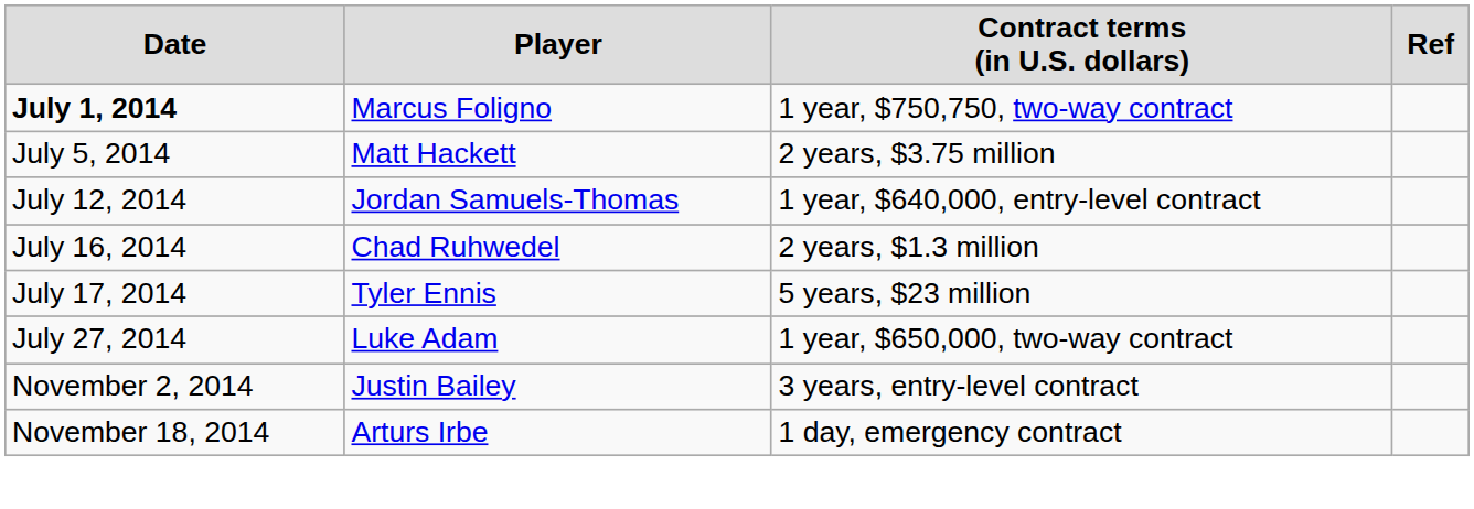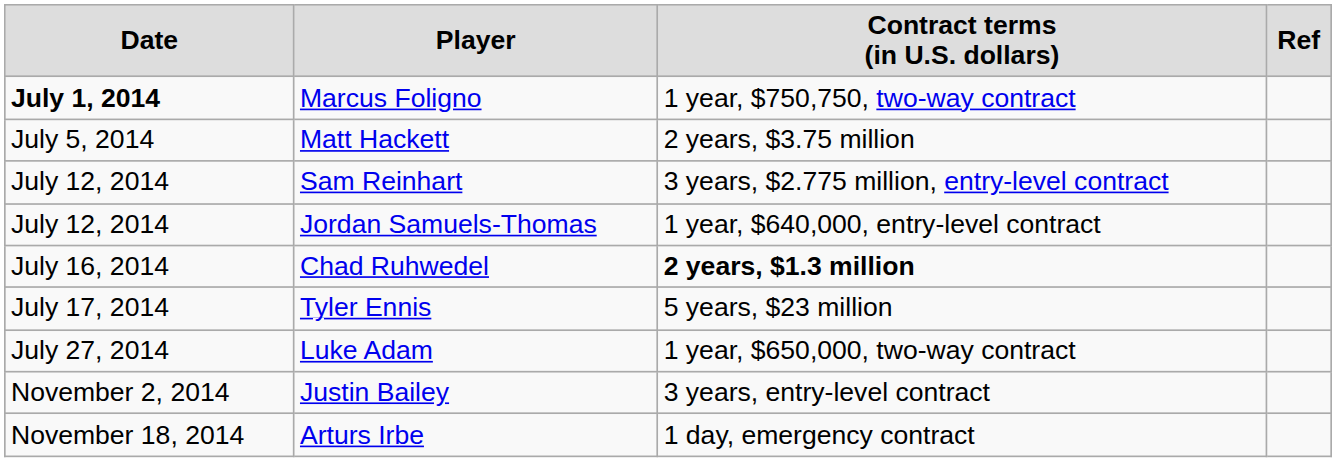 <table class="wikitable" style="border-collapse: collapse; width: 50em; padding: 3;">
 <tr align="center" bgcolor="#dddddd">
 <td><strong>Date</strong></td>
 <td><strong>Player</strong></td>
 <td><strong>Contract terms</strong><br><strong>(in U.S. dollars)</strong></td>
 <td><strong>Ref</strong></td>
 </tr>
 <tr>
 <td><strong>July 1, 2014</strong></td>
 <td><a href='#'>Marcus Foligno</a></td>
 <td>1 year, $750,750, <a href='#'>two-way contract</a></td>
 <td></td>
 </tr>
 <tr>
 <td>July 5, 2014</td>
 <td><a href='#'>Matt Hackett</a></td>
 <td>2 years, $3.75 million</td>
 <td></td>
 </tr>
 <tr>
 <td>July 12, 2014</td>
+<td><a href='#'>Sam Reinhart</a></td>
+<td>3 years, $2.775 million, <a href='#'>entry-level contract</a></td>
+<td></td>
+</tr>
+<tr>
+<td>July 12, 2014</td>
 <td><a href='#'>Jordan Samuels-Thomas</a></td>
 <td>1 year, $640,000, entry-level contract</td>
 <td></td>
 </tr>
 <tr>
 <td>July 16, 2014</td>
 <td><a href='#'>Chad Ruhwedel</a></td>
-<td>2 years, $1.3 million</td>
+<td><strong>2 years, $1.3 million</strong></td>
 <td></td>
 </tr>
 <tr>
 <td>July 17, 2014</td>
 <td><a href='#'>Tyler Ennis</a></td>
 <td>5 years, $23 million</td>
 <td></td>
 </tr>
 <tr>
 <td>July 27, 2014</td>
 <td><a href='#'>Luke Adam</a></td>
 <td>1 year, $650,000, two-way contract</td>
 <td></td>
 </tr>
 <tr>
 <td>November 2, 2014</td>
 <td><a href='#'>Justin Bailey</a></td>
 <td>3 years, entry-level contract</td>
 <td></td>
 </tr>
 <tr>
 <td>November 18, 2014</td>
 <td><a href='#'>Arturs Irbe</a></td>
 <td>1 day, emergency contract</td>
 <td></td>
 </tr>
 </table>
